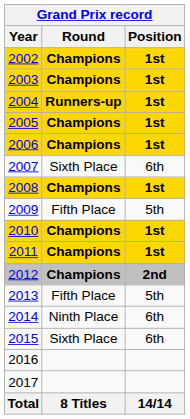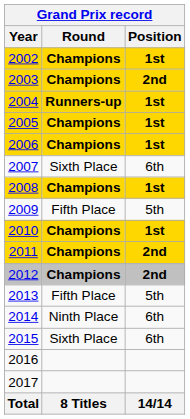 <table class="wikitable" style="text-align: center;">
 <tr>
 <th colspan=3><a href='#'>Grand Prix record</a></th>
 </tr>
 <tr>
 <th>Year</th>
 <th>Round</th>
 <th>Position</th>
 </tr>
 <tr style="background:gold;">
 <td> <a href='#'>2002</a></td>
 <td><strong>Champions</strong></td>
 <td><strong>1st</strong></td>
 </tr>
 <tr style="background:gold">
 <td> <a href='#'>2003</a></td>
 <td><strong>Champions</strong></td>
-<td><strong>1st</strong></td>
+<td><strong>2nd</strong></td>
 </tr>
 <tr style="background:gold">
 <td> <a href='#'>2004</a></td>
 <td><strong>Runners-up</strong></td>
 <td><strong>1st</strong></td>
 </tr>
 <tr style="background:gold;">
 <td> <a href='#'>2005</a></td>
 <td><strong>Champions</strong></td>
 <td><strong>1st</strong></td>
 </tr>
 <tr style="background:gold;">
 <td> <a href='#'>2006</a></td>
 <td><strong>Champions</strong></td>
 <td><strong>1st</strong></td>
 </tr>
 <tr>
 <td> <a href='#'>2007</a></td>
 <td>Sixth Place</td>
 <td>6th</td>
 </tr>
 <tr style="background:gold;">
 <td> <a href='#'>2008</a></td>
 <td><strong>Champions</strong></td>
 <td><strong>1st</strong></td>
 </tr>
 <tr>
 <td> <a href='#'>2009</a></td>
 <td>Fifth Place</td>
 <td>5th</td>
 </tr>
 <tr style="background:gold">
 <td> <a href='#'>2010</a></td>
 <td><strong>Champions</strong></td>
 <td><strong>1st</strong></td>
 </tr>
 <tr style="background:gold">
 <td> <a href='#'>2011</a></td>
 <td><strong>Champions</strong></td>
-<td><strong>1st</strong></td>
+<td><strong>2nd</strong></td>
 </tr>
 <tr style="background:silver">
 <td> <a href='#'>2012</a></td>
 <td><strong>Champions</strong></td>
 <td><strong>2nd</strong></td>
 </tr>
 <tr>
 <td>  <a href='#'>2013</a></td>
 <td>Fifth Place</td>
 <td>5th</td>
 </tr>
 <tr>
 <td> <a href='#'>2014</a></td>
 <td>Ninth Place</td>
 <td>6th</td>
 </tr>
 <tr>
 <td> <a href='#'>2015</a></td>
 <td>Sixth Place</td>
 <td>6th</td>
 </tr>
 <tr>
 <td>2016</td>
 <td></td>
 <td></td>
 </tr>
 <tr>
 <td>2017</td>
 <td></td>
 <td></td>
 </tr>
 <tr>
 <th>Total</th>
 <th>8 Titles</th>
 <th>14/14</th>
 </tr>
 </table>
